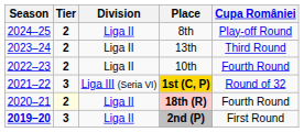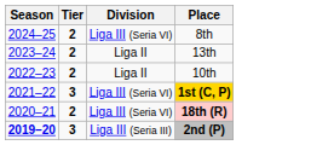 <table class="wikitable" style="text-align:center; font-size:90%">
 <tr>
 <th>Season</th>
 <th>Tier</th>
 <th>Division</th>
 <th>Place</th>
-<th><a href='#'>Cupa României</a></th>
 </tr>
 <tr>
 <td><a href='#'>2024–25</a></td>
 <td><strong>2</strong></td>
-<td><a href='#'>Liga II</a></td>
+<td><a href='#'>Liga III</a> <small>(Seria VI)</small></td>
 <td>8th</td>
-<td><a href='#'>Play-off Round</a></td>
 </tr>
 <tr>
 <td><a href='#'>2023–24</a></td>
 <td><strong>2</strong></td>
 <td>Liga II</td>
 <td>13th</td>
-<td><a href='#'>Third Round</a></td>
 </tr>
 <tr>
 <td><a href='#'>2022–23</a></td>
 <td><strong>2</strong></td>
 <td>Liga II</td>
 <td>10th</td>
-<td><a href='#'>Fourth Round</a></td>
 </tr>
 <tr>
 <td><a href='#'>2021–22</a></td>
 <td><strong>3</strong></td>
 <td><a href='#'>Liga III</a> <small>(Seria VI)</small></td>
 <td align=center bgcolor=gold><strong>1st (C, P)</strong></td>
-<td><a href='#'>Round of 32</a></td>
 </tr>
 <tr>
 <td><a href='#'>2020–21</a></td>
-<td style="background: lightyellow;"><strong>2</strong></td>
-<td><a href='#'>Liga II</a></td>
+<td><strong>2</strong></td>
+<td><a href='#'>Liga III</a> <small>(Seria VI)</small></td>
 <td align=center bgcolor=#FFCCCC><strong>18th (R)</strong></td>
-<td>Fourth Round</td>
 </tr>
 <tr>
 <td><strong><a href='#'>2019–20</a></strong></td>
 <td><strong>3</strong></td>
-<td><a href='#'>Liga II</a></td>
+<td><a href='#'>Liga III</a> <small>(Seria III)</small></td>
 <td align=center bgcolor=silver><strong>2nd (P)</strong></td>
-<td>First Round</td>
 </tr>
 </table>
